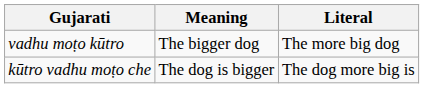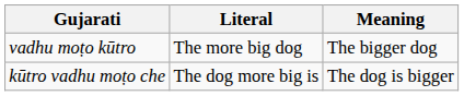 <table class="wikitable">
 <tr>
 <th>Gujarati</th>
+<th>Literal</th>
 <th>Meaning</th>
-<th>Literal</th>
 </tr>
 <tr>
 <td><em>vadhu moṭo kūtro</em></td>
+<td>The more big dog</td>
 <td>The bigger dog</td>
-<td>The more big dog</td>
 </tr>
 <tr>
 <td><em>kūtro vadhu moṭo che</em></td>
+<td>The dog more big is</td>
 <td>The dog is bigger</td>
-<td>The dog more big is</td>
 </tr>
 </table>
